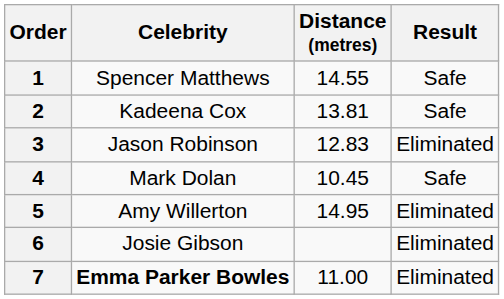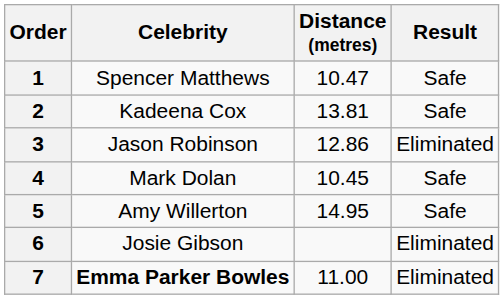 <table class="wikitable plainrowheaders" style="text-align:center;">
 <tr>
 <th>Order</th>
 <th>Celebrity</th>
 <th>Distance<br><small>(metres)</small></th>
 <th>Result</th>
 </tr>
 <tr>
 <th>1</th>
 <td>Spencer Matthews</td>
-<td>14.55</td>
+<td>10.47</td>
 <td>Safe</td>
 </tr>
 <tr>
 <th>2</th>
 <td>Kadeena Cox</td>
 <td>13.81</td>
 <td>Safe</td>
 </tr>
 <tr>
 <th>3</th>
 <td>Jason Robinson</td>
-<td>12.83</td>
+<td>12.86</td>
 <td>Eliminated</td>
 </tr>
 <tr>
 <th>4</th>
 <td>Mark Dolan</td>
 <td>10.45</td>
 <td>Safe</td>
 </tr>
 <tr>
 <th>5</th>
 <td>Amy Willerton</td>
 <td>14.95</td>
-<td>Eliminated</td>
+<td>Safe</td>
 </tr>
 <tr>
 <th>6</th>
 <td>Josie Gibson</td>
 <td></td>
 <td>Eliminated</td>
 </tr>
 <tr>
 <th>7</th>
 <td><strong>Emma Parker Bowles</strong></td>
 <td>11.00</td>
 <td>Eliminated</td>
 </tr>
 </table>
